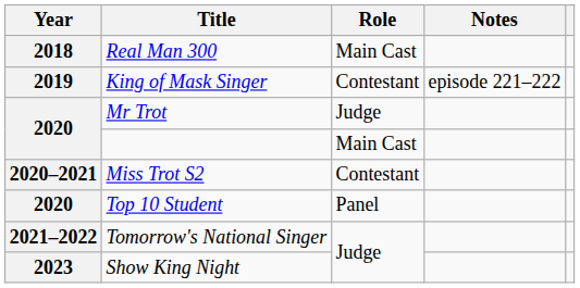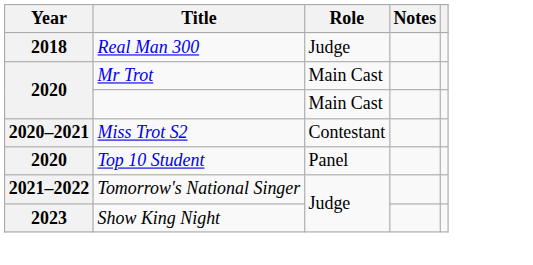 <table class="wikitable plainrowheaders">
 <tr>
 <th scope="col">Year</th>
 <th scope="col">Title</th>
 <th scope="col">Role</th>
 <th scope="col">Notes</th>
 <th scope="col" class="unsortable"></th>
 </tr>
 <tr>
 <th scope="row">2018</th>
 <td><em><a href='#'>Real Man 300</a></em></td>
-<td>Main Cast</td>
+<td>Judge</td>
 <td></td>
-<td></td>
-</tr>
-<tr>
-<th scope="row">2019</th>
-<td><em><a href='#'>King of Mask Singer</a></em></td>
-<td>Contestant</td>
-<td>episode 221–222</td>
 <td></td>
 </tr>
 <tr>
 <th scope="row" rowspan=2>2020</th>
 <td><em><a href='#'>Mr Trot</a></em></td>
-<td>Judge</td>
+<td>Main Cast</td>
 <td></td>
 <td></td>
 </tr>
 <tr>
 <td><em></em></td>
 <td>Main Cast</td>
 <td></td>
 <td></td>
 </tr>
 <tr>
 <th scope="row">2020–2021</th>
 <td><em><a href='#'>Miss Trot S2</a></em></td>
 <td>Contestant</td>
 <td></td>
 <td></td>
 </tr>
 <tr>
 <th scope="row">2020</th>
 <td><em><a href='#'>Top 10 Student</a></em></td>
 <td>Panel</td>
 <td></td>
 <td></td>
 </tr>
 <tr>
 <th scope="row">2021–2022</th>
 <td><em>Tomorrow's National Singer</em></td>
 <td rowspan=2>Judge</td>
 <td></td>
 <td></td>
 </tr>
 <tr>
 <th scope="row">2023</th>
 <td><em>Show King Night</em></td>
 <td></td>
 <td></td>
 </tr>
 </table>
